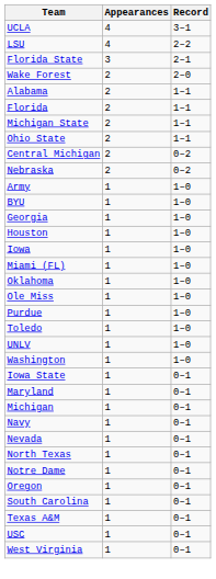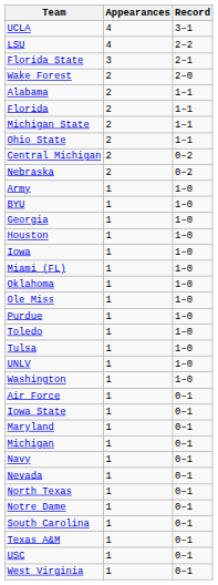 <table class="wikitable">
 <tr>
 <th>Team</th>
 <th>Appearances</th>
 <th>Record</th>
 </tr>
 <tr>
 <td><a href='#'>UCLA</a></td>
 <td>4</td>
 <td>3–1</td>
 </tr>
 <tr>
 <td><a href='#'>LSU</a></td>
 <td>4</td>
 <td>2–2</td>
 </tr>
 <tr>
 <td><a href='#'>Florida State</a></td>
 <td>3</td>
 <td>2–1</td>
 </tr>
 <tr>
 <td><a href='#'>Wake Forest</a></td>
 <td>2</td>
 <td>2–0</td>
 </tr>
 <tr>
 <td><a href='#'>Alabama</a></td>
 <td>2</td>
 <td>1–1</td>
 </tr>
 <tr>
 <td><a href='#'>Florida</a></td>
 <td>2</td>
 <td>1–1</td>
 </tr>
 <tr>
 <td><a href='#'>Michigan State</a></td>
 <td>2</td>
 <td>1–1</td>
 </tr>
 <tr>
 <td><a href='#'>Ohio State</a></td>
 <td>2</td>
 <td>1–1</td>
 </tr>
 <tr>
 <td><a href='#'>Central Michigan</a></td>
 <td>2</td>
 <td>0–2</td>
 </tr>
 <tr>
 <td><a href='#'>Nebraska</a></td>
 <td>2</td>
 <td>0–2</td>
 </tr>
 <tr>
 <td><a href='#'>Army</a></td>
 <td>1</td>
 <td>1–0</td>
 </tr>
 <tr>
 <td><a href='#'>BYU</a></td>
 <td>1</td>
 <td>1–0</td>
 </tr>
 <tr>
 <td><a href='#'>Georgia</a></td>
 <td>1</td>
 <td>1–0</td>
 </tr>
 <tr>
 <td><a href='#'>Houston</a></td>
 <td>1</td>
 <td>1–0</td>
 </tr>
 <tr>
 <td><a href='#'>Iowa</a></td>
 <td>1</td>
 <td>1–0</td>
 </tr>
 <tr>
 <td><a href='#'>Miami (FL)</a></td>
 <td>1</td>
 <td>1–0</td>
 </tr>
 <tr>
 <td><a href='#'>Oklahoma</a></td>
 <td>1</td>
 <td>1–0</td>
 </tr>
 <tr>
 <td><a href='#'>Ole Miss</a></td>
 <td>1</td>
 <td>1–0</td>
 </tr>
 <tr>
 <td><a href='#'>Purdue</a></td>
 <td>1</td>
 <td>1–0</td>
 </tr>
 <tr>
 <td><a href='#'>Toledo</a></td>
 <td>1</td>
 <td>1–0</td>
 </tr>
 <tr>
+<td><a href='#'>Tulsa</a></td>
+<td>1</td>
+<td>1–0</td>
+</tr>
+<tr>
 <td><a href='#'>UNLV</a></td>
 <td>1</td>
 <td>1–0</td>
 </tr>
 <tr>
 <td><a href='#'>Washington</a></td>
 <td>1</td>
 <td>1–0</td>
+</tr>
+<tr>
+<td><a href='#'>Air Force</a></td>
+<td>1</td>
+<td>0–1</td>
 </tr>
 <tr>
 <td><a href='#'>Iowa State</a></td>
 <td>1</td>
 <td>0–1</td>
 </tr>
 <tr>
 <td><a href='#'>Maryland</a></td>
 <td>1</td>
 <td>0–1</td>
 </tr>
 <tr>
 <td><a href='#'>Michigan</a></td>
 <td>1</td>
 <td>0–1</td>
 </tr>
 <tr>
 <td><a href='#'>Navy</a></td>
 <td>1</td>
 <td>0–1</td>
 </tr>
 <tr>
 <td><a href='#'>Nevada</a></td>
 <td>1</td>
 <td>0–1</td>
 </tr>
 <tr>
 <td><a href='#'>North Texas</a></td>
 <td>1</td>
 <td>0–1</td>
 </tr>
 <tr>
 <td><a href='#'>Notre Dame</a></td>
 <td>1</td>
 <td>0–1</td>
 </tr>
 <tr>
-<td><a href='#'>Oregon</a></td>
-<td>1</td>
-<td>0–1</td>
-</tr>
-<tr>
 <td><a href='#'>South Carolina</a></td>
 <td>1</td>
 <td>0–1</td>
 </tr>
 <tr>
 <td><a href='#'>Texas A&M</a></td>
 <td>1</td>
 <td>0–1</td>
 </tr>
 <tr>
 <td><a href='#'>USC</a></td>
 <td>1</td>
 <td>0–1</td>
 </tr>
 <tr>
 <td><a href='#'>West Virginia</a></td>
 <td>1</td>
 <td>0–1</td>
 </tr>
 </table>
